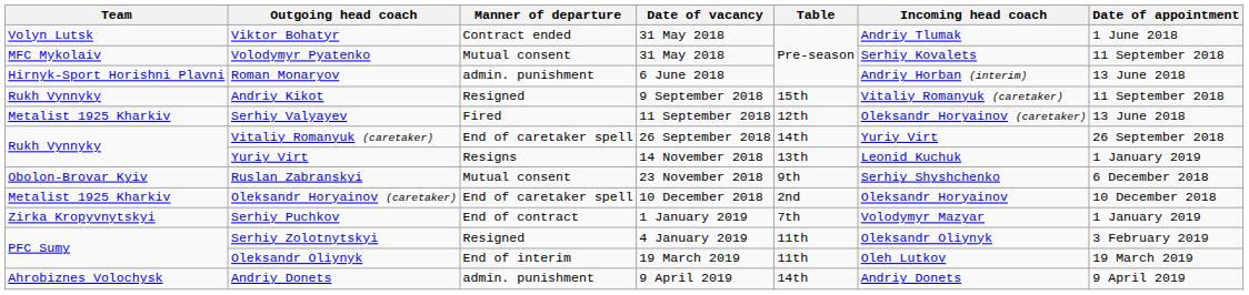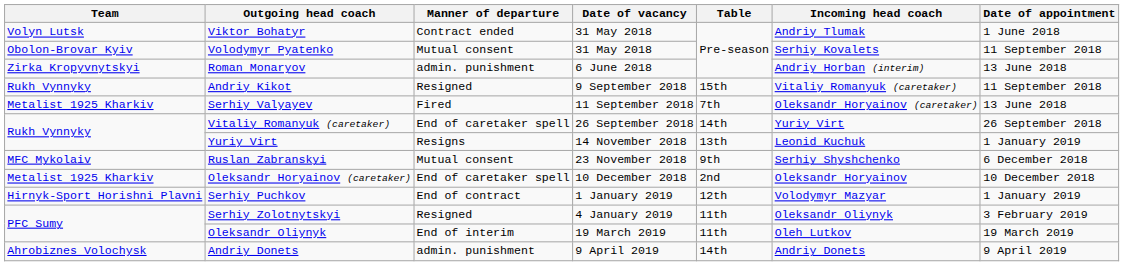 <table class="wikitable sortable" style="font-size:85%">
 <tr>
 <th>Team</th>
 <th>Outgoing head coach</th>
 <th>Manner of departure</th>
 <th>Date of vacancy</th>
 <th>Table</th>
 <th>Incoming head coach</th>
 <th>Date of appointment</th>
 </tr>
 <tr>
 <td><a href='#'>Volyn Lutsk</a></td>
 <td> <a href='#'>Viktor Bohatyr</a></td>
 <td>Contract ended</td>
 <td>31 May 2018</td>
 <td rowspan=3>Pre-season</td>
 <td> <a href='#'>Andriy Tlumak</a></td>
 <td>1 June 2018</td>
 </tr>
 <tr>
-<td><a href='#'>MFC Mykolaiv</a></td>
+<td><a href='#'>Obolon-Brovar Kyiv</a></td>
 <td> <a href='#'>Volodymyr Pyatenko</a></td>
 <td>Mutual consent</td>
 <td>31 May 2018</td>
 <td> <a href='#'>Serhiy Kovalets</a></td>
 <td>11 September 2018</td>
 </tr>
 <tr>
-<td><a href='#'>Hirnyk-Sport Horishni Plavni</a></td>
+<td><a href='#'>Zirka Kropyvnytskyi</a></td>
 <td> <a href='#'>Roman Monaryov</a></td>
 <td>admin. punishment</td>
 <td>6 June 2018</td>
 <td> <a href='#'>Andriy Horban</a> <small><em>(interim)</em></small></td>
 <td>13 June 2018</td>
 </tr>
 <tr>
 <td><a href='#'>Rukh Vynnyky</a></td>
 <td> <a href='#'>Andriy Kikot</a></td>
 <td>Resigned</td>
 <td>9 September 2018</td>
 <td>15th</td>
 <td> <a href='#'>Vitaliy Romanyuk</a> <small><em>(caretaker)</em></small></td>
 <td>11 September 2018</td>
 </tr>
 <tr>
 <td><a href='#'>Metalist 1925 Kharkiv</a></td>
 <td> <a href='#'>Serhiy Valyayev</a></td>
 <td>Fired</td>
 <td>11 September 2018</td>
-<td>12th</td>
+<td>7th</td>
 <td> <a href='#'>Oleksandr Horyainov</a> <small><em>(caretaker)</em></small></td>
 <td>13 June 2018</td>
 </tr>
 <tr>
 <td rowspan=2><a href='#'>Rukh Vynnyky</a></td>
 <td> <a href='#'>Vitaliy Romanyuk</a> <small><em>(caretaker)</em></small></td>
 <td>End of caretaker spell</td>
 <td>26 September 2018</td>
 <td>14th</td>
 <td> <a href='#'>Yuriy Virt</a></td>
 <td>26 September 2018</td>
 </tr>
 <tr>
 <td> <a href='#'>Yuriy Virt</a></td>
 <td>Resigns</td>
 <td>14 November 2018</td>
 <td>13th</td>
 <td> <a href='#'>Leonid Kuchuk</a></td>
 <td>1 January 2019</td>
 </tr>
 <tr>
-<td><a href='#'>Obolon-Brovar Kyiv</a></td>
+<td><a href='#'>MFC Mykolaiv</a></td>
 <td> <a href='#'>Ruslan Zabranskyi</a></td>
 <td>Mutual consent</td>
 <td>23 November 2018</td>
 <td>9th</td>
 <td> <a href='#'>Serhiy Shyshchenko</a></td>
 <td>6 December 2018</td>
 </tr>
 <tr>
 <td><a href='#'>Metalist 1925 Kharkiv</a></td>
 <td> <a href='#'>Oleksandr Horyainov</a> <small><em>(caretaker)</em></small></td>
 <td>End of caretaker spell</td>
 <td>10 December 2018</td>
 <td>2nd</td>
 <td> <a href='#'>Oleksandr Horyainov</a></td>
 <td>10 December 2018</td>
 </tr>
 <tr>
-<td><a href='#'>Zirka Kropyvnytskyi</a></td>
+<td><a href='#'>Hirnyk-Sport Horishni Plavni</a></td>
 <td> <a href='#'>Serhiy Puchkov</a></td>
 <td>End of contract</td>
 <td>1 January 2019</td>
-<td>7th</td>
+<td>12th</td>
 <td> <a href='#'>Volodymyr Mazyar</a></td>
 <td>1 January 2019</td>
 </tr>
 <tr>
 <td rowspan=2><a href='#'>PFC Sumy</a></td>
 <td> <a href='#'>Serhiy Zolotnytskyi</a></td>
 <td>Resigned</td>
 <td>4 January 2019</td>
 <td>11th</td>
 <td> <a href='#'>Oleksandr Oliynyk</a> </td>
 <td>3 February 2019</td>
 </tr>
 <tr>
 <td> <a href='#'>Oleksandr Oliynyk</a> </td>
 <td>End of interim</td>
 <td>19 March 2019</td>
 <td>11th</td>
 <td> <a href='#'>Oleh Lutkov</a></td>
 <td>19 March 2019</td>
 </tr>
 <tr>
 <td><a href='#'>Ahrobiznes Volochysk</a></td>
 <td> <a href='#'>Andriy Donets</a></td>
 <td>admin. punishment</td>
 <td>9 April 2019</td>
 <td>14th</td>
 <td> <a href='#'>Andriy Donets</a> </td>
 <td>9 April 2019</td>
 </tr>
 </table>
